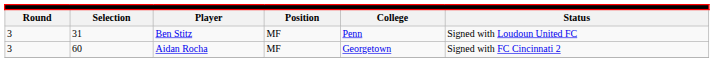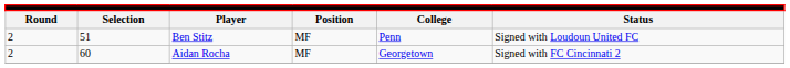 <table class="wikitable sortable" style="width:90%; text-align:center; text-align:left;">
 <tr style="border-spacing: 2px; border: 2px solid red;">
 <td colspan="6" bgcolor="#000000" color="#FFFFFF" border="#E32526" align="center"><strong></strong></td>
 </tr>
 <tr>
 <th>Round</th>
 <th>Selection</th>
 <th>Player</th>
 <th>Position</th>
 <th>College</th>
 <th>Status</th>
 </tr>
 <tr>
-<td>3</td>
-<td>31</td>
+<td>2</td>
+<td>51</td>
 <td> <a href='#'>Ben Stitz</a></td>
 <td>MF</td>
 <td><a href='#'>Penn</a></td>
 <td>Signed with <a href='#'>Loudoun United FC</a></td>
 </tr>
 <tr>
-<td>3</td>
+<td>2</td>
 <td>60</td>
 <td> <a href='#'>Aidan Rocha</a></td>
 <td>MF</td>
 <td><a href='#'>Georgetown</a></td>
 <td>Signed with <a href='#'>FC Cincinnati 2</a></td>
 </tr>
 <tr>
 </tr>
 </table>
